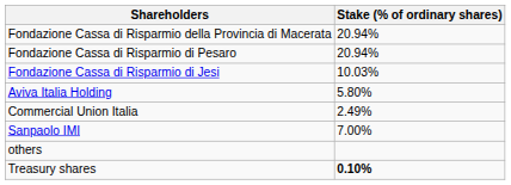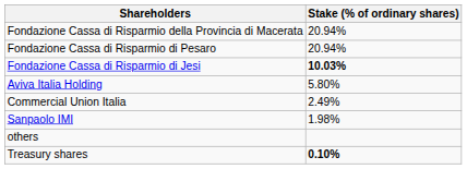 <table class="wikitable">
 <tr>
 <th>Shareholders</th>
 <th>Stake (% of ordinary shares)</th>
 </tr>
 <tr>
 <td>Fondazione Cassa di Risparmio della Provincia di Macerata</td>
 <td> 20.94%</td>
 </tr>
 <tr>
 <td>Fondazione Cassa di Risparmio di Pesaro</td>
 <td> 20.94%</td>
 </tr>
 <tr>
 <td><a href='#'>Fondazione Cassa di Risparmio di Jesi</a></td>
-<td> 10.03%</td>
+<td><strong> 10.03%</strong></td>
 </tr>
 <tr>
 <td><a href='#'>Aviva Italia Holding</a></td>
 <td> 5.80%</td>
 </tr>
 <tr>
 <td>Commercial Union Italia</td>
 <td> 2.49%</td>
 </tr>
 <tr>
 <td><a href='#'>Sanpaolo IMI</a></td>
-<td> 7.00%</td>
+<td> 1.98%</td>
 </tr>
 <tr>
 <td>others</td>
 <td></td>
 </tr>
 <tr>
 <td>Treasury shares</td>
 <td><strong> 0.10%</strong></td>
 </tr>
 </table>
